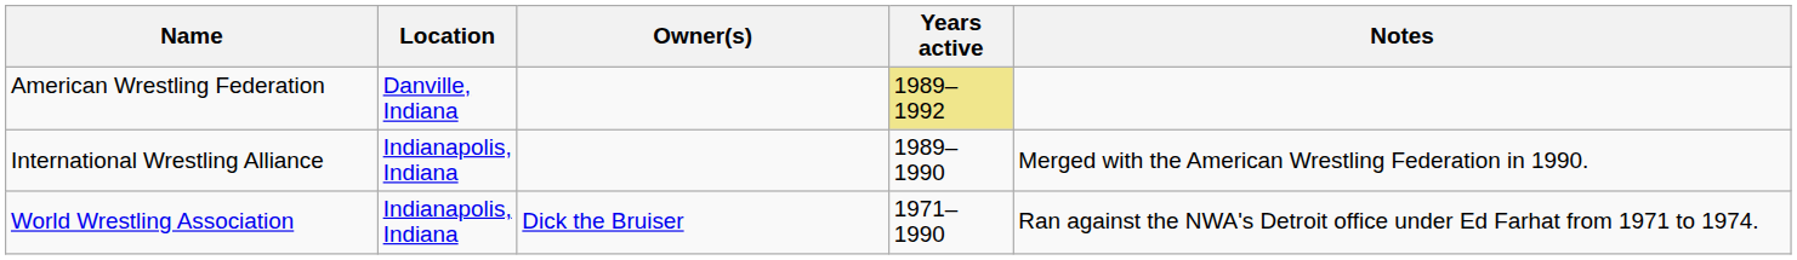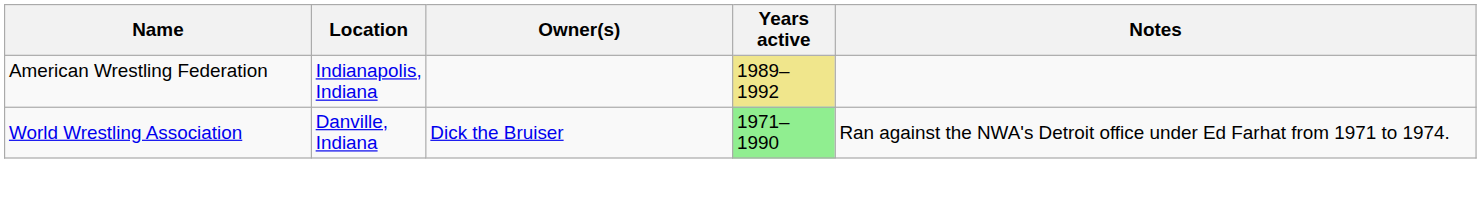 <table class=wikitable>
 <tr>
 <th width="21%">Name</th>
 <th width="7%">Location</th>
 <th width="21%">Owner(s)</th>
 <th width="7%">Years active</th>
 <th width="55%">Notes</th>
 </tr>
 <tr valign="top">
 <td>American Wrestling Federation</td>
-<td><a href='#'>Danville, Indiana</a></td>
+<td><a href='#'>Indianapolis, Indiana</a></td>
 <td></td>
 <td style="background: khaki;">1989–1992</td>
 <td></td>
 </tr>
 <tr>
-<td>International Wrestling Alliance</td>
-<td><a href='#'>Indianapolis, Indiana</a></td>
-<td></td>
-<td>1989–1990</td>
-<td>Merged with the American Wrestling Federation in 1990.</td>
-</tr>
-<tr>
 <td><a href='#'>World Wrestling Association</a></td>
-<td><a href='#'>Indianapolis, Indiana</a></td>
+<td><a href='#'>Danville, Indiana</a></td>
 <td><a href='#'>Dick the Bruiser</a></td>
-<td>1971–1990</td>
+<td style="background: lightgreen;">1971–1990</td>
 <td>Ran against the NWA's Detroit office under Ed Farhat from 1971 to 1974.</td>
 </tr>
 </table>
